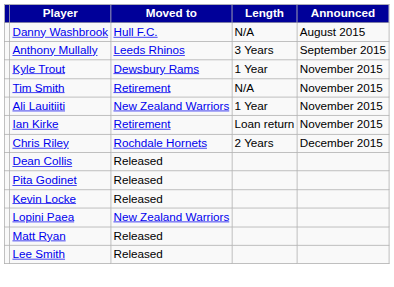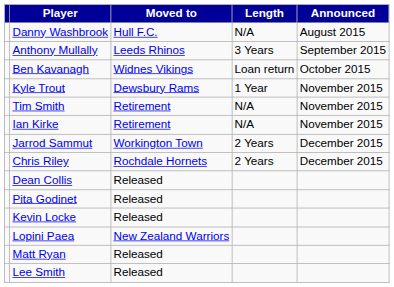 <table class="wikitable">
 <tr>
 <th scope="col" style="background:#000099; color:white"></th>
 <th scope="col" style="background:#000099; color:white">Player</th>
 <th scope="col" style="background:#000099; color:white">Moved to</th>
 <th scope="col" style="background:#000099; color:white">Length</th>
 <th scope="col" style="background:#000099; color:white">Announced</th>
 </tr>
 <tr>
 <td></td>
 <td><a href='#'>Danny Washbrook</a></td>
 <td><a href='#'>Hull F.C.</a></td>
 <td>N/A</td>
 <td>August 2015</td>
 </tr>
 <tr>
 <td></td>
 <td><a href='#'>Anthony Mullally</a></td>
 <td><a href='#'>Leeds Rhinos</a></td>
 <td>3 Years</td>
 <td>September 2015</td>
 </tr>
 <tr>
 <td></td>
+<td><a href='#'>Ben Kavanagh</a></td>
+<td><a href='#'>Widnes Vikings</a></td>
+<td>Loan return</td>
+<td>October 2015</td>
+</tr>
+<tr>
+<td></td>
 <td><a href='#'>Kyle Trout</a></td>
 <td><a href='#'>Dewsbury Rams</a></td>
 <td>1 Year</td>
 <td>November 2015</td>
 </tr>
 <tr>
 <td></td>
 <td><a href='#'>Tim Smith</a></td>
 <td><a href='#'>Retirement</a></td>
 <td>N/A</td>
 <td>November 2015</td>
 </tr>
 <tr>
 <td></td>
-<td><a href='#'>Ali Lauitiiti</a></td>
-<td><a href='#'>New Zealand Warriors</a></td>
-<td>1 Year</td>
+<td><a href='#'>Ian Kirke</a></td>
+<td><a href='#'>Retirement</a></td>
+<td>N/A</td>
 <td>November 2015</td>
 </tr>
 <tr>
 <td></td>
-<td><a href='#'>Ian Kirke</a></td>
-<td><a href='#'>Retirement</a></td>
-<td>Loan return</td>
-<td>November 2015</td>
+<td><a href='#'>Jarrod Sammut</a></td>
+<td><a href='#'>Workington Town</a></td>
+<td>2 Years</td>
+<td>December 2015</td>
 </tr>
 <tr>
 <td></td>
 <td><a href='#'>Chris Riley</a></td>
 <td><a href='#'>Rochdale Hornets</a></td>
 <td>2 Years</td>
 <td>December 2015</td>
 </tr>
 <tr>
 <td></td>
 <td><a href='#'>Dean Collis</a></td>
 <td>Released</td>
 <td></td>
 <td></td>
 </tr>
 <tr>
 <td></td>
 <td><a href='#'>Pita Godinet</a></td>
 <td>Released</td>
 <td></td>
 <td></td>
 </tr>
 <tr>
 <td></td>
 <td><a href='#'>Kevin Locke</a></td>
 <td>Released</td>
 <td></td>
 <td></td>
 </tr>
 <tr>
 <td></td>
 <td><a href='#'>Lopini Paea</a></td>
 <td><a href='#'>New Zealand Warriors</a></td>
 <td></td>
 <td></td>
 </tr>
 <tr>
 <td></td>
 <td><a href='#'>Matt Ryan</a></td>
 <td>Released</td>
 <td></td>
 <td></td>
 </tr>
 <tr>
 <td></td>
 <td><a href='#'>Lee Smith</a></td>
 <td>Released</td>
 <td></td>
 <td></td>
 </tr>
 </table>
